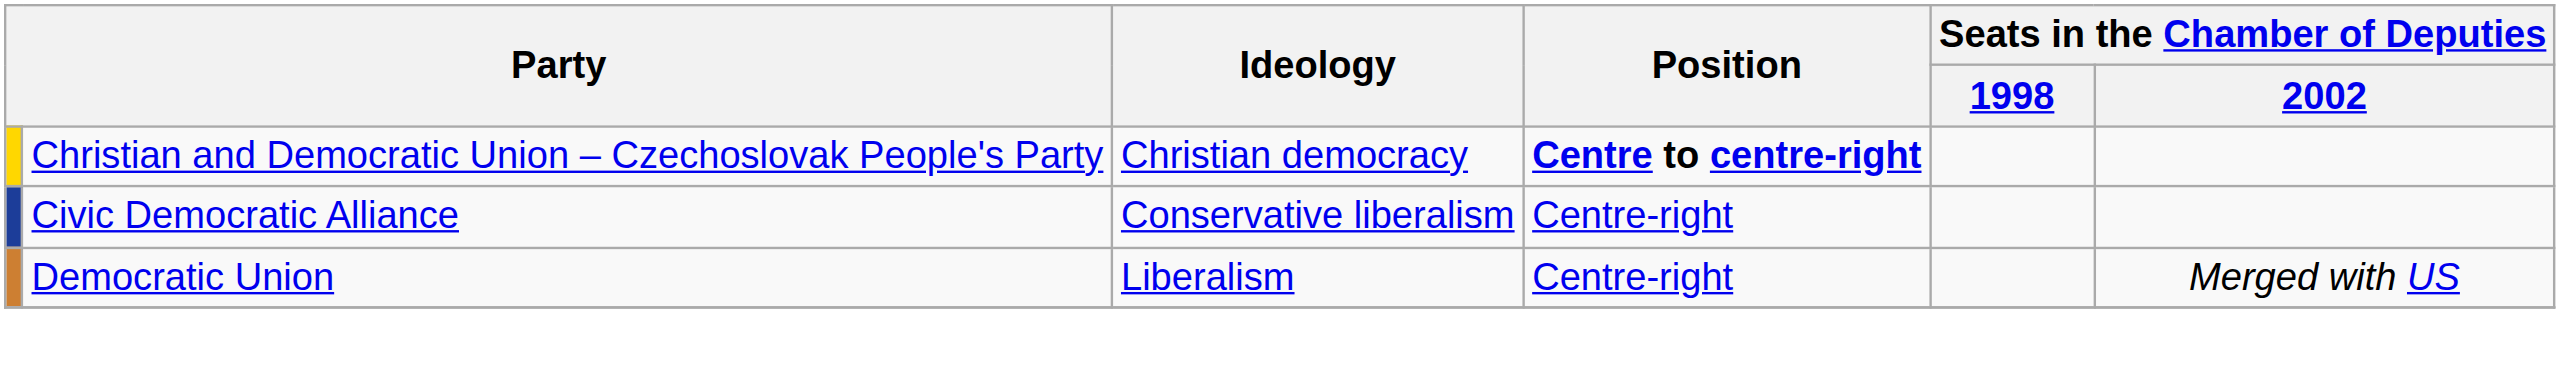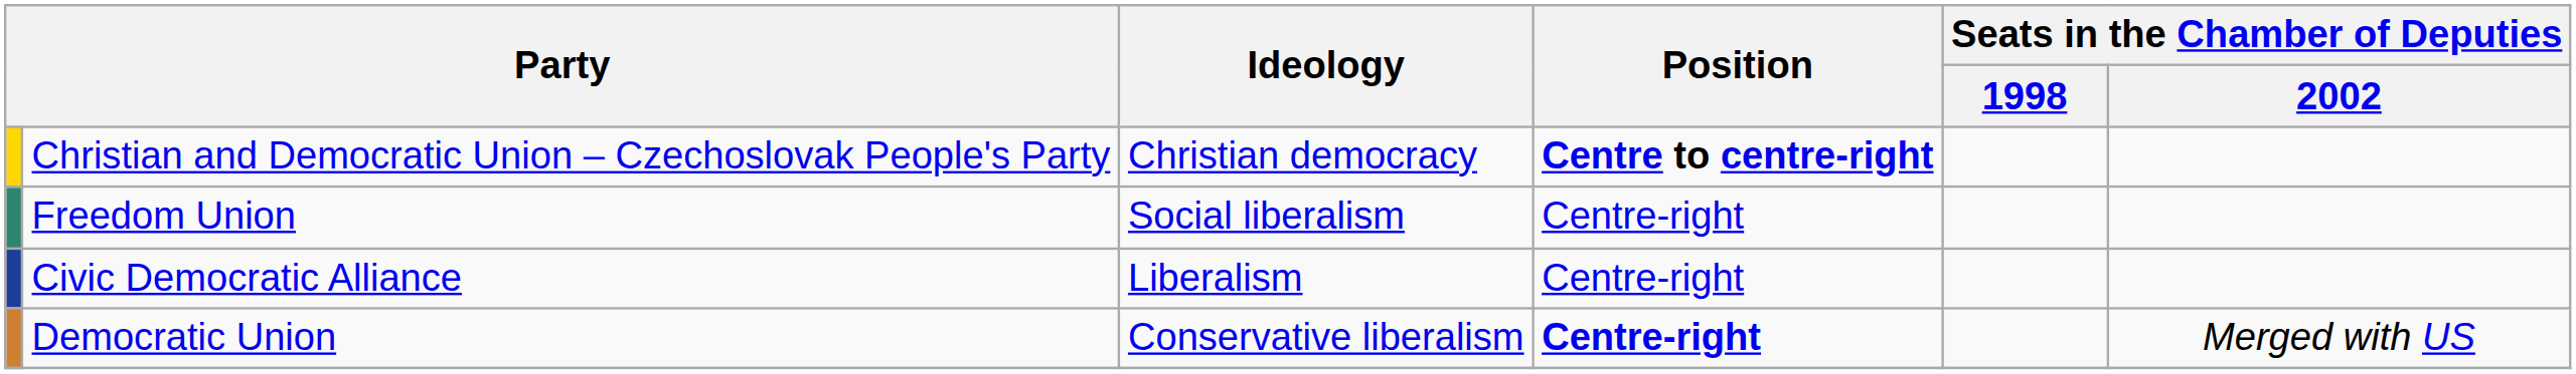 <table class=wikitable style=text-align:left;>
 <tr>
 <th colspan=2 rowspan=2>Party</th>
 <th rowspan=2>Ideology</th>
 <th rowspan=2>Position</th>
 <th align=center colspan=2>Seats in the <a href='#'>Chamber of Deputies</a></th>
 </tr>
 <tr>
 <th><a href='#'>1998</a></th>
 <th><a href='#'>2002</a></th>
 </tr>
 <tr>
 <td bgcolor=#FFD700></td>
 <td><a href='#'>Christian and Democratic Union – Czechoslovak People's Party</a></td>
 <td><a href='#'>Christian democracy</a></td>
 <td><strong><a href='#'>Centre</a> to <a href='#'>centre-right</a></strong></td>
 <td></td>
 <td></td>
 </tr>
 <tr>
+<td bgcolor=#2E856E></td>
+<td><a href='#'>Freedom Union</a></td>
+<td><a href='#'>Social liberalism</a></td>
+<td><a href='#'>Centre-right</a></td>
+<td></td>
+<td></td>
+</tr>
+<tr>
 <td bgcolor=#1C3D99></td>
 <td><a href='#'>Civic Democratic Alliance</a></td>
-<td><a href='#'>Conservative liberalism</a></td>
+<td><a href='#'>Liberalism</a></td>
 <td><a href='#'>Centre-right</a></td>
 <td></td>
 <td></td>
 </tr>
 <tr>
 <td bgcolor=#CD7F32></td>
 <td><a href='#'>Democratic Union</a></td>
-<td><a href='#'>Liberalism</a></td>
-<td><a href='#'>Centre-right</a></td>
+<td><a href='#'>Conservative liberalism</a></td>
+<td><strong><a href='#'>Centre-right</a></strong></td>
 <td></td>
 <td align=center><em>Merged with <a href='#'>US</a></em></td>
 </tr>
 <tr>
 </tr>
 </table>
